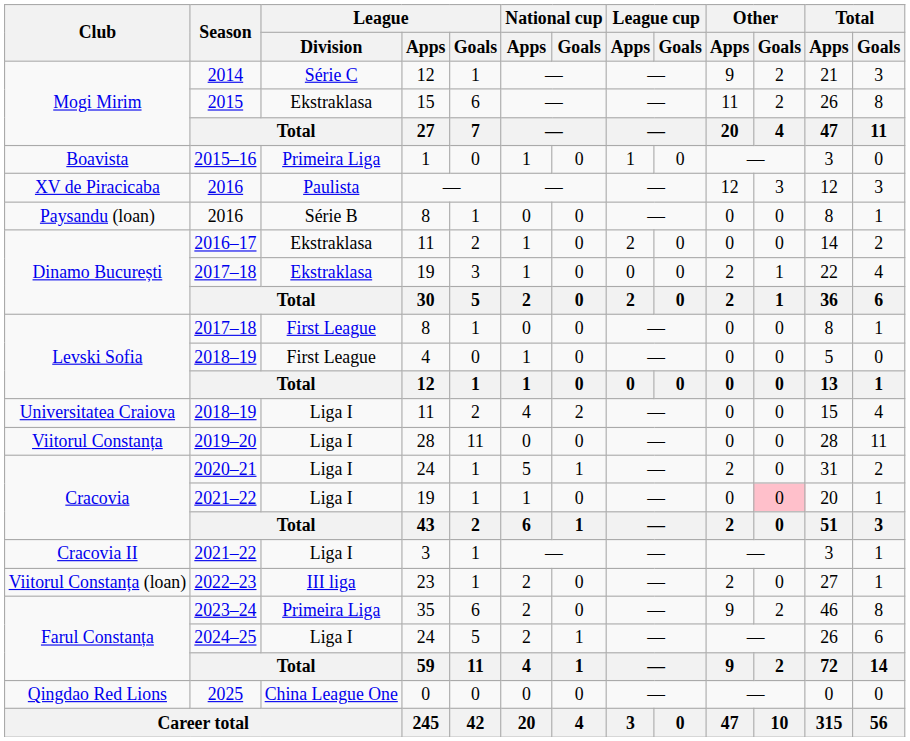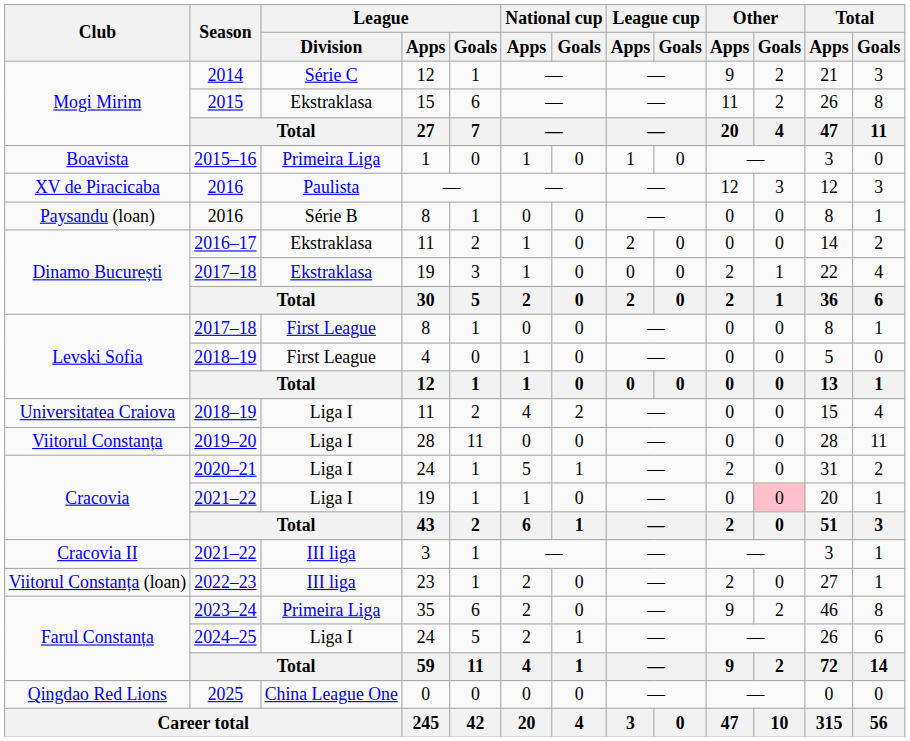 <table class="wikitable" style="text-align: center;">
 <tr>
 <th rowspan="2">Club</th>
 <th rowspan="2">Season</th>
 <th colspan="3">League</th>
 <th colspan="2">National cup</th>
 <th colspan="2">League cup</th>
 <th colspan="2">Other</th>
 <th colspan="2">Total</th>
 </tr>
 <tr>
 <th>Division</th>
 <th>Apps</th>
 <th>Goals</th>
 <th>Apps</th>
 <th>Goals</th>
 <th>Apps</th>
 <th>Goals</th>
 <th>Apps</th>
 <th>Goals</th>
 <th>Apps</th>
 <th>Goals</th>
 </tr>
 <tr>
 <td rowspan="3"><a href='#'>Mogi Mirim</a></td>
 <td><a href='#'>2014</a></td>
 <td><a href='#'>Série C</a></td>
 <td>12</td>
 <td>1</td>
 <td colspan="2">—</td>
 <td colspan="2">—</td>
 <td>9</td>
 <td>2</td>
 <td>21</td>
 <td>3</td>
 </tr>
 <tr>
 <td><a href='#'>2015</a></td>
 <td>Ekstraklasa</td>
 <td>15</td>
 <td>6</td>
 <td colspan="2">—</td>
 <td colspan="2">—</td>
 <td>11</td>
 <td>2</td>
 <td>26</td>
 <td>8</td>
 </tr>
 <tr>
 <th colspan="2">Total</th>
 <th>27</th>
 <th>7</th>
 <th colspan="2">—</th>
 <th colspan="2">—</th>
 <th>20</th>
 <th>4</th>
 <th>47</th>
 <th>11</th>
 </tr>
 <tr>
 <td><a href='#'>Boavista</a></td>
 <td><a href='#'>2015–16</a></td>
 <td><a href='#'>Primeira Liga</a></td>
 <td>1</td>
 <td>0</td>
 <td>1</td>
 <td>0</td>
 <td>1</td>
 <td>0</td>
 <td colspan="2">—</td>
 <td>3</td>
 <td>0</td>
 </tr>
 <tr>
 <td><a href='#'>XV de Piracicaba</a></td>
 <td><a href='#'>2016</a></td>
 <td><a href='#'>Paulista</a></td>
 <td colspan="2">—</td>
 <td colspan="2">—</td>
 <td colspan="2">—</td>
 <td>12</td>
 <td>3</td>
 <td>12</td>
 <td>3</td>
 </tr>
 <tr>
 <td><a href='#'>Paysandu</a> (loan)</td>
 <td>2016</td>
 <td>Série B</td>
 <td>8</td>
 <td>1</td>
 <td>0</td>
 <td>0</td>
 <td colspan="2">—</td>
 <td>0</td>
 <td>0</td>
 <td>8</td>
 <td>1</td>
 </tr>
 <tr>
 <td rowspan="3"><a href='#'>Dinamo București</a></td>
 <td><a href='#'>2016–17</a></td>
 <td>Ekstraklasa</td>
 <td>11</td>
 <td>2</td>
 <td>1</td>
 <td>0</td>
 <td>2</td>
 <td>0</td>
 <td>0</td>
 <td>0</td>
 <td>14</td>
 <td>2</td>
 </tr>
 <tr>
 <td><a href='#'>2017–18</a></td>
 <td><a href='#'>Ekstraklasa</a></td>
 <td>19</td>
 <td>3</td>
 <td>1</td>
 <td>0</td>
 <td>0</td>
 <td>0</td>
 <td>2</td>
 <td>1</td>
 <td>22</td>
 <td>4</td>
 </tr>
 <tr>
 <th colspan="2">Total</th>
 <th>30</th>
 <th>5</th>
 <th>2</th>
 <th>0</th>
 <th>2</th>
 <th>0</th>
 <th>2</th>
 <th>1</th>
 <th>36</th>
 <th>6</th>
 </tr>
 <tr>
 <td rowspan="3"><a href='#'>Levski Sofia</a></td>
 <td><a href='#'>2017–18</a></td>
 <td><a href='#'>First League</a></td>
 <td>8</td>
 <td>1</td>
 <td>0</td>
 <td>0</td>
 <td colspan="2">—</td>
 <td>0</td>
 <td>0</td>
 <td>8</td>
 <td>1</td>
 </tr>
 <tr>
 <td><a href='#'>2018–19</a></td>
 <td>First League</td>
 <td>4</td>
 <td>0</td>
 <td>1</td>
 <td>0</td>
 <td colspan="2">—</td>
 <td>0</td>
 <td>0</td>
 <td>5</td>
 <td>0</td>
 </tr>
 <tr>
 <th colspan="2">Total</th>
 <th>12</th>
 <th>1</th>
 <th>1</th>
 <th>0</th>
 <th>0</th>
 <th>0</th>
 <th>0</th>
 <th>0</th>
 <th>13</th>
 <th>1</th>
 </tr>
 <tr>
 <td><a href='#'>Universitatea Craiova</a></td>
 <td><a href='#'>2018–19</a></td>
 <td>Liga I</td>
 <td>11</td>
 <td>2</td>
 <td>4</td>
 <td>2</td>
 <td colspan="2">—</td>
 <td>0</td>
 <td>0</td>
 <td>15</td>
 <td>4</td>
 </tr>
 <tr>
 <td><a href='#'>Viitorul Constanța</a></td>
 <td><a href='#'>2019–20</a></td>
 <td>Liga I</td>
 <td>28</td>
 <td>11</td>
 <td>0</td>
 <td>0</td>
 <td colspan="2">—</td>
 <td>0</td>
 <td>0</td>
 <td>28</td>
 <td>11</td>
 </tr>
 <tr>
 <td rowspan="3"><a href='#'>Cracovia</a></td>
 <td><a href='#'>2020–21</a></td>
 <td>Liga I</td>
 <td>24</td>
 <td>1</td>
 <td>5</td>
 <td>1</td>
 <td colspan="2">—</td>
 <td>2</td>
 <td>0</td>
 <td>31</td>
 <td>2</td>
 </tr>
 <tr>
 <td><a href='#'>2021–22</a></td>
 <td>Liga I</td>
 <td>19</td>
 <td>1</td>
 <td>1</td>
 <td>0</td>
 <td colspan="2">—</td>
 <td>0</td>
 <td style="background: pink;">0</td>
 <td>20</td>
 <td>1</td>
 </tr>
 <tr>
 <th colspan="2">Total</th>
 <th>43</th>
 <th>2</th>
 <th>6</th>
 <th>1</th>
 <th colspan="2">—</th>
 <th>2</th>
 <th>0</th>
 <th>51</th>
 <th>3</th>
 </tr>
 <tr>
 <td><a href='#'>Cracovia II</a></td>
 <td><a href='#'>2021–22</a></td>
-<td>Liga I</td>
+<td><a href='#'>III liga</a></td>
 <td>3</td>
 <td>1</td>
 <td colspan="2">—</td>
 <td colspan="2">—</td>
 <td colspan="2">—</td>
 <td>3</td>
 <td>1</td>
 </tr>
 <tr>
 <td><a href='#'>Viitorul Constanța</a> (loan)</td>
 <td><a href='#'>2022–23</a></td>
 <td><a href='#'>III liga</a></td>
 <td>23</td>
 <td>1</td>
 <td>2</td>
 <td>0</td>
 <td colspan="2">—</td>
 <td>2</td>
 <td>0</td>
 <td>27</td>
 <td>1</td>
 </tr>
 <tr>
 <td rowspan="3"><a href='#'>Farul Constanța</a></td>
 <td><a href='#'>2023–24</a></td>
 <td><a href='#'>Primeira Liga</a></td>
 <td>35</td>
 <td>6</td>
 <td>2</td>
 <td>0</td>
 <td colspan="2">—</td>
 <td>9</td>
 <td>2</td>
 <td>46</td>
 <td>8</td>
 </tr>
 <tr>
 <td><a href='#'>2024–25</a></td>
 <td>Liga I</td>
 <td>24</td>
 <td>5</td>
 <td>2</td>
 <td>1</td>
 <td colspan="2">—</td>
 <td colspan="2">—</td>
 <td>26</td>
 <td>6</td>
 </tr>
 <tr>
 <th colspan="2">Total</th>
 <th>59</th>
 <th>11</th>
 <th>4</th>
 <th>1</th>
 <th colspan="2">—</th>
 <th>9</th>
 <th>2</th>
 <th>72</th>
 <th>14</th>
 </tr>
 <tr>
 <td><a href='#'>Qingdao Red Lions</a></td>
 <td><a href='#'>2025</a></td>
 <td><a href='#'>China League One</a></td>
 <td>0</td>
 <td>0</td>
 <td>0</td>
 <td>0</td>
 <td colspan="2">—</td>
 <td colspan="2">—</td>
 <td>0</td>
 <td>0</td>
 </tr>
 <tr>
 <th colspan="3">Career total</th>
 <th>245</th>
 <th>42</th>
 <th>20</th>
 <th>4</th>
 <th>3</th>
 <th>0</th>
 <th>47</th>
 <th>10</th>
 <th>315</th>
 <th>56</th>
 </tr>
 </table>
